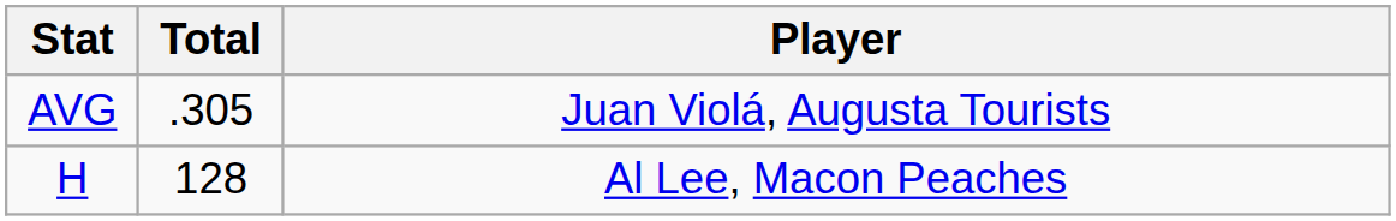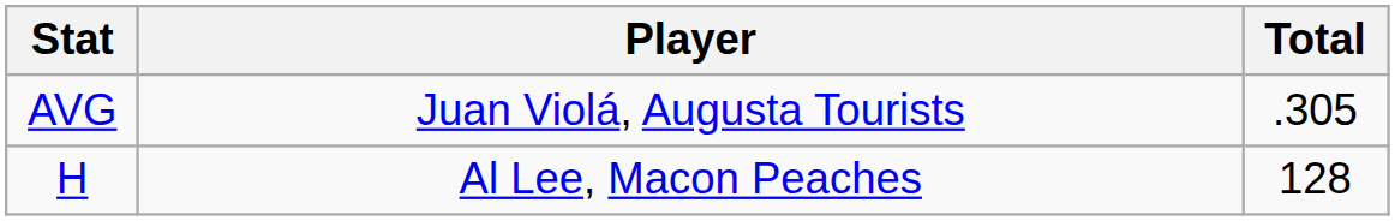 <table class="wikitable" width="40%" style="text-align:center;">
 <tr>
 <th width="5%">Stat</th>
+<th width="60%">Player</th>
 <th width="5%">Total</th>
-<th width="60%">Player</th>
 </tr>
 <tr>
 <td><a href='#'>AVG</a></td>
+<td><a href='#'>Juan Violá</a>, <a href='#'>Augusta Tourists</a></td>
 <td>.305</td>
-<td><a href='#'>Juan Violá</a>, <a href='#'>Augusta Tourists</a></td>
 </tr>
 <tr>
 <td><a href='#'>H</a></td>
+<td><a href='#'>Al Lee</a>, <a href='#'>Macon Peaches</a></td>
 <td>128</td>
-<td><a href='#'>Al Lee</a>, <a href='#'>Macon Peaches</a></td>
 </tr>
 </table>
